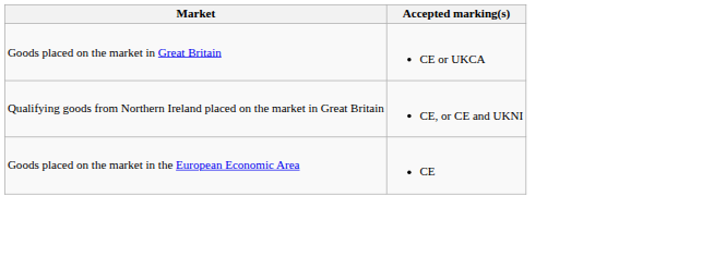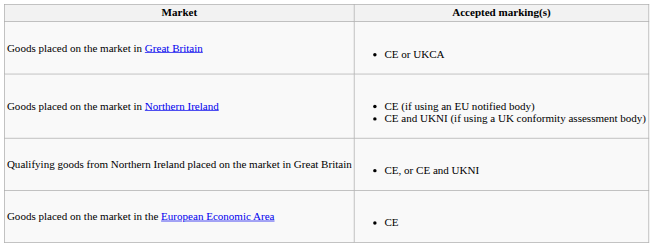 <table class="wikitable">
 <tr>
 <th>Market</th>
 <th>Accepted marking(s)</th>
 </tr>
 <tr>
 <td>Goods placed on the market in <a href='#'>Great Britain</a></td>
 <td><br><ul><li>CE or UKCA</li></ul></td>
 </tr>
 <tr>
+<td>Goods placed on the market in <a href='#'>Northern Ireland</a></td>
+<td><br><ul><li>CE (if using an EU notified body)</li><li>CE and UKNI (if using a UK conformity assessment body)</li></ul></td>
+</tr>
+<tr>
 <td>Qualifying goods from Northern Ireland placed on the market in Great Britain</td>
 <td><br><ul><li>CE, or CE and UKNI</li></ul></td>
 </tr>
 <tr>
 <td>Goods placed on the market in the <a href='#'>European Economic Area</a></td>
 <td><br><ul><li>CE</li></ul></td>
 </tr>
 </table>
